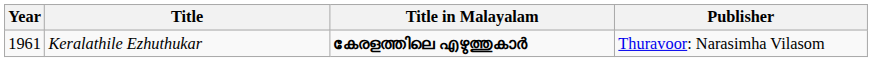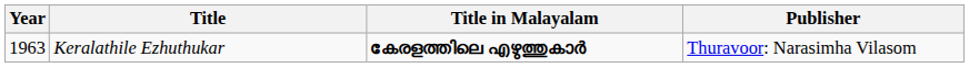 <table class="wikitable">
 <tr>
 <th>Year</th>
 <th ! style=width:17em>Title</th>
 <th ! style=width:17em>Title in Malayalam</th>
 <th ! style=width:15em>Publisher</th>
 </tr>
 <tr>
-<td>1961</td>
+<td>1963</td>
 <td><em>Keralathile Ezhuthukar</em></td>
 <td><strong>കേരളത്തിലെ എഴുത്തുകാർ</strong></td>
 <td><a href='#'>Thuravoor</a>: Narasimha Vilasom</td>
 </tr>
 </table>
